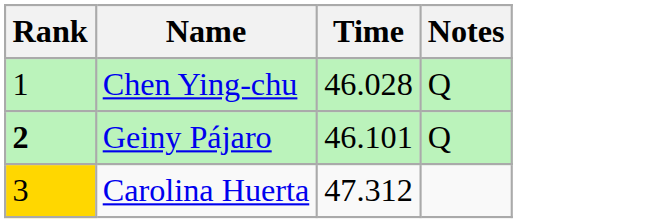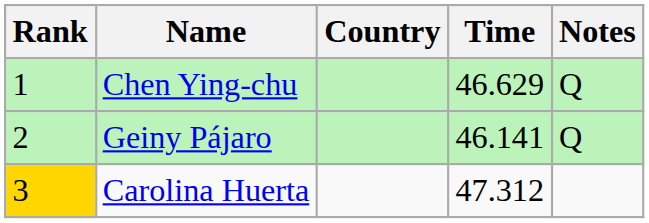 <table class="wikitable" style="font-size:95%" style="text-align:center; width:35em;">
 <tr>
 <th>Rank</th>
 <th>Name</th>
+<th>Country</th>
 <th>Time</th>
 <th>Notes</th>
 </tr>
 <tr bgcolor=bbf3bb>
 <td>1</td>
 <td align=left><a href='#'>Chen Ying-chu</a></td>
-<td>46.028</td>
+<td align=left></td>
+<td>46.629</td>
 <td>Q</td>
 </tr>
 <tr bgcolor=bbf3bb>
-<td><strong>2</strong></td>
+<td>2</td>
 <td align=left><a href='#'>Geiny Pájaro</a></td>
-<td>46.101</td>
+<td align=left></td>
+<td>46.141</td>
 <td>Q</td>
 </tr>
 <tr>
 <td style="background: gold;">3</td>
 <td align=left><a href='#'>Carolina Huerta</a></td>
+<td align=left></td>
 <td>47.312</td>
 <td></td>
 </tr>
 </table>
